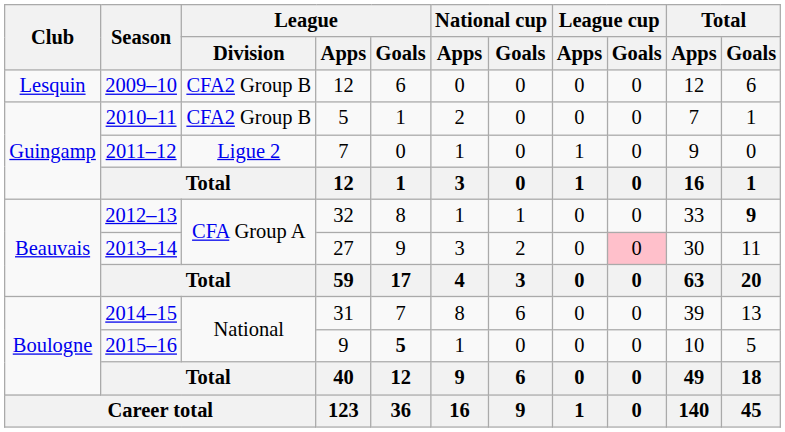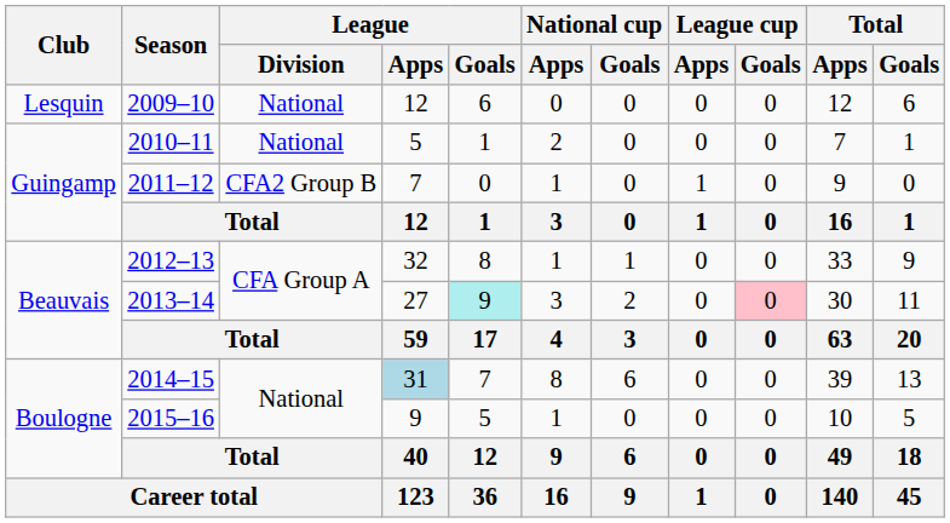 <table class="wikitable" style="text-align:center">
 <tr>
 <th rowspan="2">Club</th>
 <th rowspan="2">Season</th>
 <th colspan="3">League</th>
 <th colspan="2">National cup</th>
 <th colspan="2">League cup</th>
 <th colspan="2">Total</th>
 </tr>
 <tr>
 <th>Division</th>
 <th>Apps</th>
 <th>Goals</th>
 <th>Apps</th>
 <th>Goals</th>
 <th>Apps</th>
 <th>Goals</th>
 <th>Apps</th>
 <th>Goals</th>
 </tr>
 <tr>
 <td><a href='#'>Lesquin</a></td>
 <td><a href='#'>2009–10</a></td>
-<td><a href='#'>CFA2</a> Group B</td>
+<td><a href='#'>National</a></td>
 <td>12</td>
 <td>6</td>
 <td>0</td>
 <td>0</td>
 <td>0</td>
 <td>0</td>
 <td>12</td>
 <td>6</td>
 </tr>
 <tr>
 <td rowspan="3"><a href='#'>Guingamp</a></td>
 <td><a href='#'>2010–11</a></td>
-<td><a href='#'>CFA2</a> Group B</td>
+<td><a href='#'>National</a></td>
 <td>5</td>
 <td>1</td>
 <td>2</td>
 <td>0</td>
 <td>0</td>
 <td>0</td>
 <td>7</td>
 <td>1</td>
 </tr>
 <tr>
 <td><a href='#'>2011–12</a></td>
-<td><a href='#'>Ligue 2</a></td>
+<td><a href='#'>CFA2</a> Group B</td>
 <td>7</td>
 <td>0</td>
 <td>1</td>
 <td>0</td>
 <td>1</td>
 <td>0</td>
 <td>9</td>
 <td>0</td>
 </tr>
 <tr>
 <th colspan="2">Total</th>
 <th>12</th>
 <th>1</th>
 <th>3</th>
 <th>0</th>
 <th>1</th>
 <th>0</th>
 <th>16</th>
 <th>1</th>
 </tr>
 <tr>
 <td rowspan="3"><a href='#'>Beauvais</a></td>
 <td><a href='#'>2012–13</a></td>
 <td rowspan="2"><a href='#'>CFA</a> Group A</td>
 <td>32</td>
 <td>8</td>
 <td>1</td>
 <td>1</td>
 <td>0</td>
 <td>0</td>
 <td>33</td>
-<td><strong>9</strong></td>
+<td>9</td>
 </tr>
 <tr>
 <td><a href='#'>2013–14</a></td>
 <td>27</td>
-<td>9</td>
+<td style="background: paleturquoise;">9</td>
 <td>3</td>
 <td>2</td>
 <td>0</td>
 <td style="background: pink;">0</td>
 <td>30</td>
 <td>11</td>
 </tr>
 <tr>
 <th colspan="2">Total</th>
 <th>59</th>
 <th>17</th>
 <th>4</th>
 <th>3</th>
 <th>0</th>
 <th>0</th>
 <th>63</th>
 <th>20</th>
 </tr>
 <tr>
 <td rowspan="3"><a href='#'>Boulogne</a></td>
 <td><a href='#'>2014–15</a></td>
 <td rowspan="2">National</td>
-<td>31</td>
+<td style="background: lightblue;">31</td>
 <td>7</td>
 <td>8</td>
 <td>6</td>
 <td>0</td>
 <td>0</td>
 <td>39</td>
 <td>13</td>
 </tr>
 <tr>
 <td><a href='#'>2015–16</a></td>
 <td>9</td>
-<td><strong>5</strong></td>
+<td>5</td>
 <td>1</td>
 <td>0</td>
 <td>0</td>
 <td>0</td>
 <td>10</td>
 <td>5</td>
 </tr>
 <tr>
 <th colspan="2">Total</th>
 <th>40</th>
 <th>12</th>
 <th>9</th>
 <th>6</th>
 <th>0</th>
 <th>0</th>
 <th>49</th>
 <th>18</th>
 </tr>
 <tr>
 <th colspan="3">Career total</th>
 <th>123</th>
 <th>36</th>
 <th>16</th>
 <th>9</th>
 <th>1</th>
 <th>0</th>
 <th>140</th>
 <th>45</th>
 </tr>
 </table>
